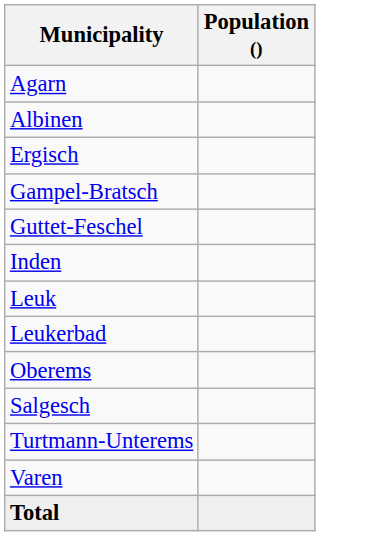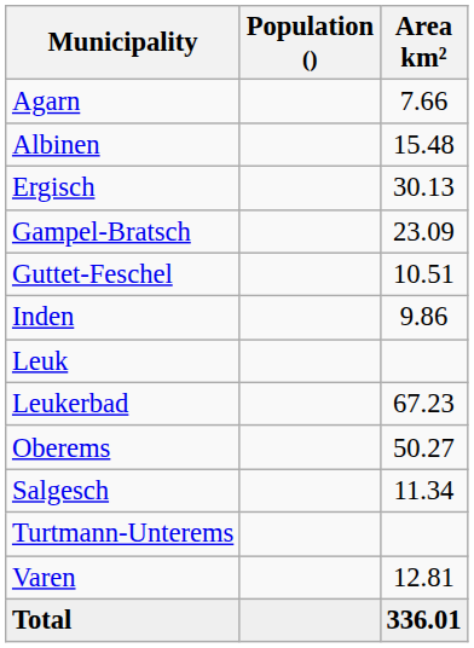 <table class="wikitable">
 <tr>
 <th>Municipality</th>
 <th>Population<br><small>()</small></th>
+<th>Area <br>km²</th>
 </tr>
 <tr>
 <td><a href='#'>Agarn</a></td>
 <td align="center"></td>
+<td align="center">7.66</td>
 </tr>
 <tr>
 <td><a href='#'>Albinen</a></td>
 <td align="center"></td>
+<td align="center">15.48</td>
 </tr>
 <tr>
 <td><a href='#'>Ergisch</a></td>
 <td align="center"></td>
+<td align="center">30.13</td>
 </tr>
 <tr>
 <td><a href='#'>Gampel-Bratsch</a></td>
 <td align="center"></td>
+<td align="center">23.09</td>
 </tr>
 <tr>
 <td><a href='#'>Guttet-Feschel</a></td>
 <td align="center"></td>
+<td align="center">10.51</td>
 </tr>
 <tr>
 <td><a href='#'>Inden</a></td>
 <td align="center"></td>
+<td align="center">9.86</td>
 </tr>
 <tr>
 <td><a href='#'>Leuk</a></td>
+<td align="center"></td>
 <td align="center"></td>
 </tr>
 <tr>
 <td><a href='#'>Leukerbad</a></td>
 <td align="center"></td>
+<td align="center">67.23</td>
 </tr>
 <tr>
 <td><a href='#'>Oberems</a></td>
 <td align="center"></td>
+<td align="center">50.27</td>
 </tr>
 <tr>
 <td><a href='#'>Salgesch</a></td>
 <td align="center"></td>
+<td align="center">11.34</td>
 </tr>
 <tr>
 <td><a href='#'>Turtmann-Unterems</a></td>
+<td align="center"></td>
 <td align="center"></td>
 </tr>
 <tr>
 <td><a href='#'>Varen</a></td>
 <td align="center"></td>
+<td align="center">12.81</td>
 </tr>
 <tr>
 <td bgcolor="#EFEFEF"><strong>Total</strong></td>
 <td bgcolor="#EFEFEF" align="center"></td>
+<td bgcolor="#EFEFEF" align="center"><strong>336.01</strong></td>
 </tr>
 </table>
